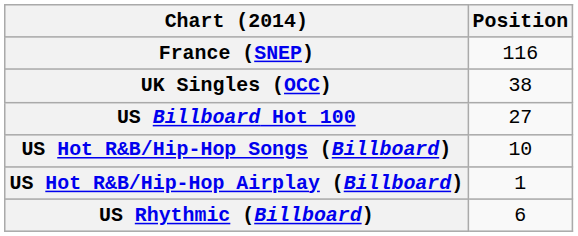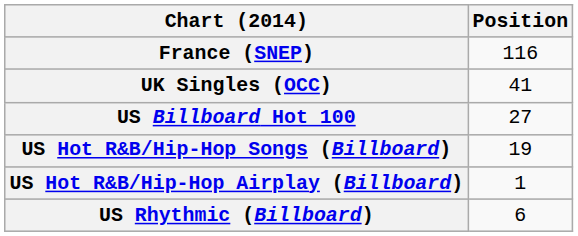 <table class="wikitable plainrowheaders sortable" style="text-align:center">
 <tr>
 <th scope="col">Chart (2014)</th>
 <th scope="col">Position</th>
 </tr>
 <tr>
 <th scope="row">France (<a href='#'>SNEP</a>)</th>
 <td style="text-align:center;">116</td>
 </tr>
 <tr>
 <th scope="row">UK Singles (<a href='#'>OCC</a>)</th>
-<td style="text-align:center;">38</td>
+<td style="text-align:center;">41</td>
 </tr>
 <tr>
 <th scope="row">US <a href='#'><em>Billboard</em> Hot 100</a></th>
 <td style="text-align:center;">27</td>
 </tr>
 <tr>
 <th scope="row">US <a href='#'>Hot R&B/Hip-Hop Songs</a> (<em><a href='#'>Billboard</a></em>)</th>
-<td style="text-align:center;">10</td>
+<td style="text-align:center;">19</td>
 </tr>
 <tr>
 <th scope="row">US <a href='#'>Hot R&B/Hip-Hop Airplay</a> (<em><a href='#'>Billboard</a></em>)</th>
 <td style="text-align:center;">1</td>
 </tr>
 <tr>
 <th scope="row">US <a href='#'>Rhythmic</a> (<em><a href='#'>Billboard</a></em>)</th>
 <td style="text-align:center;">6</td>
 </tr>
 </table>
